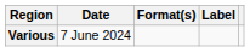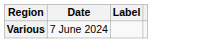 <table class="wikitable plainrowheaders">
 <tr>
 <th scope="col">Region</th>
 <th scope="col">Date</th>
-<th scope="col">Format(s)</th>
 <th scope="col">Label</th>
 <th scope="col"></th>
 </tr>
 <tr>
 <th scope="row">Various</th>
 <td>7 June 2024</td>
 <td></td>
-<td></td>
 <td align="center"></td>
 </tr>
 </table>
